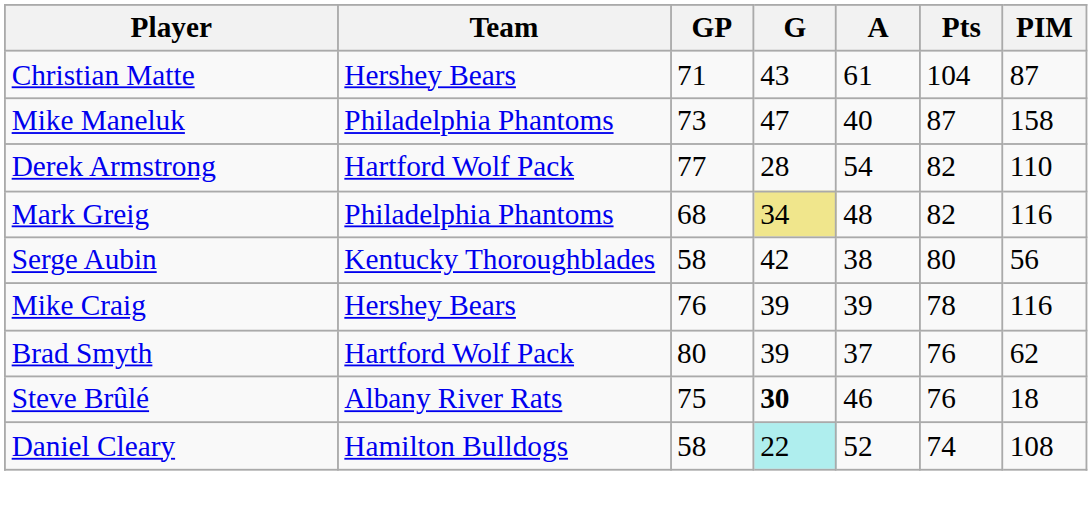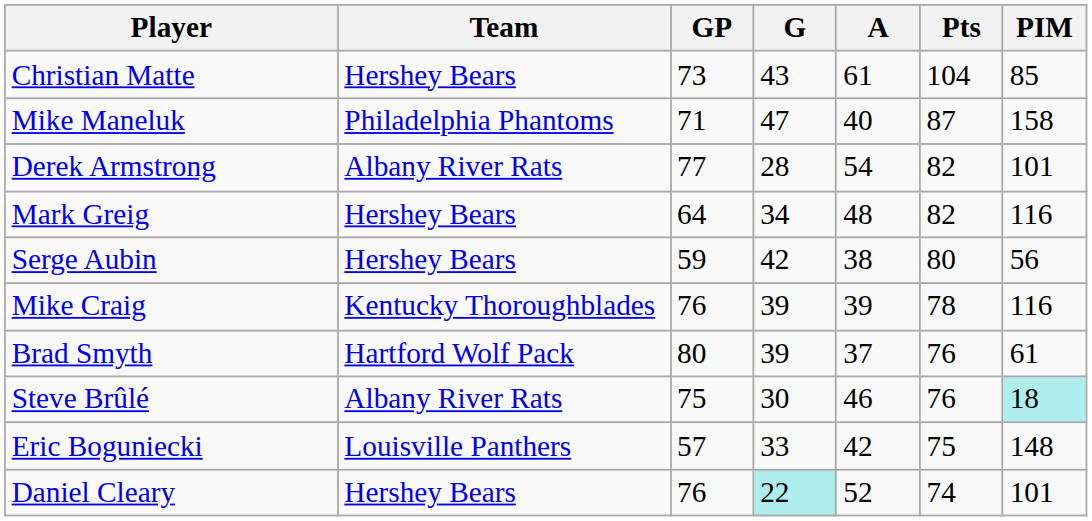 <table class="wikitable">
 <tr>
 <th bgcolor="#DDDDFF" width="30%">Player</th>
 <th bgcolor="#DDDDFF" width="30%">Team</th>
 <th bgcolor="#DDDDFF" width="7.5%">GP</th>
 <th bgcolor="#DDDDFF" width="7.5%">G</th>
 <th bgcolor="#DDDDFF" width="7.5%">A</th>
 <th bgcolor="#DDDDFF" width="7.5%">Pts</th>
 <th bgcolor="#DDDDFF" width="7.5%">PIM</th>
 </tr>
 <tr>
 <td><a href='#'>Christian Matte</a></td>
 <td><a href='#'>Hershey Bears</a></td>
-<td>71</td>
+<td>73</td>
 <td>43</td>
 <td>61</td>
 <td>104</td>
-<td>87</td>
+<td>85</td>
 </tr>
 <tr>
 <td><a href='#'>Mike Maneluk</a></td>
 <td><a href='#'>Philadelphia Phantoms</a></td>
-<td>73</td>
+<td>71</td>
 <td>47</td>
 <td>40</td>
 <td>87</td>
 <td>158</td>
 </tr>
 <tr>
 <td><a href='#'>Derek Armstrong</a></td>
-<td><a href='#'>Hartford Wolf Pack</a></td>
+<td><a href='#'>Albany River Rats</a></td>
 <td>77</td>
 <td>28</td>
 <td>54</td>
 <td>82</td>
-<td>110</td>
+<td>101</td>
 </tr>
 <tr>
 <td><a href='#'>Mark Greig</a></td>
-<td><a href='#'>Philadelphia Phantoms</a></td>
-<td>68</td>
-<td style="background: khaki;">34</td>
+<td><a href='#'>Hershey Bears</a></td>
+<td>64</td>
+<td>34</td>
 <td>48</td>
 <td>82</td>
 <td>116</td>
 </tr>
 <tr>
 <td><a href='#'>Serge Aubin</a></td>
-<td><a href='#'>Kentucky Thoroughblades</a></td>
-<td>58</td>
+<td><a href='#'>Hershey Bears</a></td>
+<td>59</td>
 <td>42</td>
 <td>38</td>
 <td>80</td>
 <td>56</td>
 </tr>
 <tr>
 <td><a href='#'>Mike Craig</a></td>
-<td><a href='#'>Hershey Bears</a></td>
+<td><a href='#'>Kentucky Thoroughblades</a></td>
 <td>76</td>
 <td>39</td>
 <td>39</td>
 <td>78</td>
 <td>116</td>
 </tr>
 <tr>
 <td><a href='#'>Brad Smyth</a></td>
 <td><a href='#'>Hartford Wolf Pack</a></td>
 <td>80</td>
 <td>39</td>
 <td>37</td>
 <td>76</td>
-<td>62</td>
+<td>61</td>
 </tr>
 <tr>
 <td><a href='#'>Steve Brûlé</a></td>
 <td><a href='#'>Albany River Rats</a></td>
 <td>75</td>
-<td><strong>30</strong></td>
+<td>30</td>
 <td>46</td>
 <td>76</td>
-<td>18</td>
+<td style="background: paleturquoise;">18</td>
+</tr>
+<tr>
+<td><a href='#'>Eric Boguniecki</a></td>
+<td><a href='#'>Louisville Panthers</a></td>
+<td>57</td>
+<td>33</td>
+<td>42</td>
+<td>75</td>
+<td>148</td>
 </tr>
 <tr>
 <td><a href='#'>Daniel Cleary</a></td>
-<td><a href='#'>Hamilton Bulldogs</a></td>
-<td>58</td>
+<td><a href='#'>Hershey Bears</a></td>
+<td>76</td>
 <td style="background: paleturquoise;">22</td>
 <td>52</td>
 <td>74</td>
-<td>108</td>
+<td>101</td>
 </tr>
 </table>
